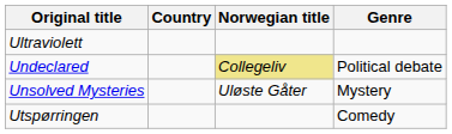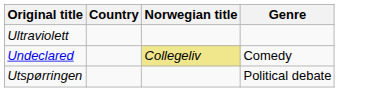 <table class="wikitable sortable">
 <tr>
 <th>Original title</th>
 <th>Country</th>
 <th>Norwegian title</th>
 <th>Genre</th>
 </tr>
 <tr>
 <td><em>Ultraviolett</em></td>
 <td></td>
 <td></td>
 <td></td>
 </tr>
 <tr>
 <td><em><a href='#'>Undeclared</a></em></td>
 <td></td>
 <td style="background: khaki;"><em>Collegeliv</em></td>
-<td>Political debate</td>
-</tr>
-<tr>
-<td><em><a href='#'>Unsolved Mysteries</a></em></td>
-<td></td>
-<td><em>Uløste Gåter</em></td>
-<td>Mystery</td>
+<td>Comedy</td>
 </tr>
 <tr>
 <td><em>Utspørringen</em></td>
 <td></td>
 <td></td>
-<td>Comedy</td>
+<td>Political debate</td>
 </tr>
 </table>
